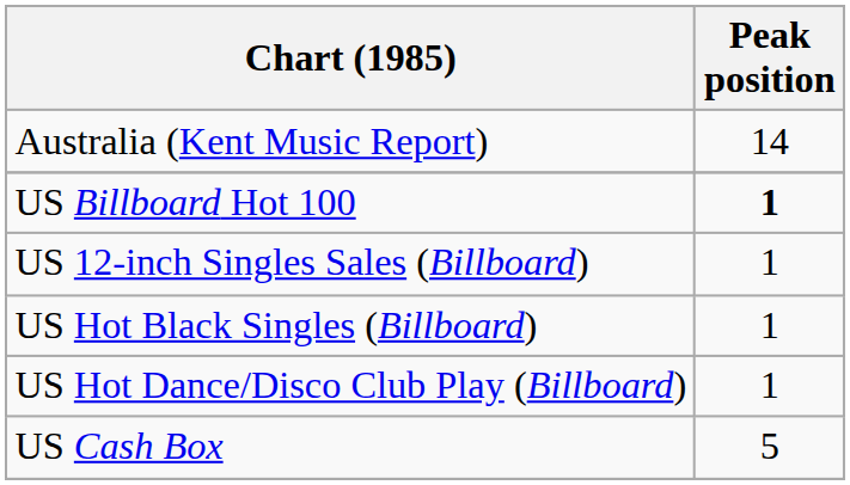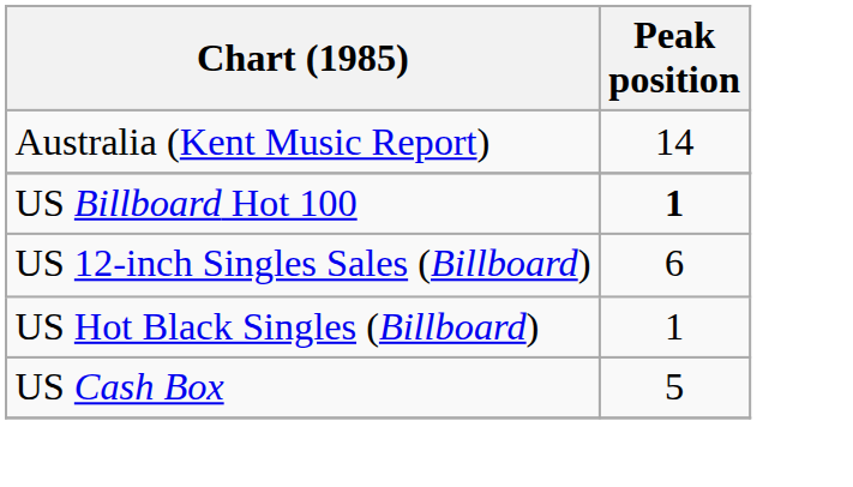 <table class="wikitable sortable">
 <tr>
 <th>Chart (1985)</th>
 <th>Peak<br>position</th>
 </tr>
 <tr>
 <td>Australia (<a href='#'>Kent Music Report</a>)</td>
 <td align="center">14</td>
 </tr>
 <tr>
 </tr>
 <tr>
 </tr>
 <tr>
 </tr>
 <tr>
 </tr>
 <tr>
 </tr>
 <tr>
 </tr>
 <tr>
 </tr>
 <tr>
 </tr>
 <tr>
 <td>US <a href='#'><em>Billboard</em> Hot 100</a></td>
 <td align="center"><strong>1</strong></td>
 </tr>
 <tr>
 <td>US <a href='#'>12-inch Singles Sales</a> (<em><a href='#'>Billboard</a></em>)</td>
-<td align="center">1</td>
+<td align="center">6</td>
 </tr>
 <tr>
 <td>US <a href='#'>Hot Black Singles</a> (<em><a href='#'>Billboard</a></em>)</td>
-<td align="center">1</td>
-</tr>
-<tr>
-<td>US <a href='#'>Hot Dance/Disco Club Play</a> (<em><a href='#'>Billboard</a></em>)</td>
 <td align="center">1</td>
 </tr>
 <tr>
 <td>US <em><a href='#'>Cash Box</a></em></td>
 <td align="center">5</td>
 </tr>
 <tr>
 </tr>
 </table>
